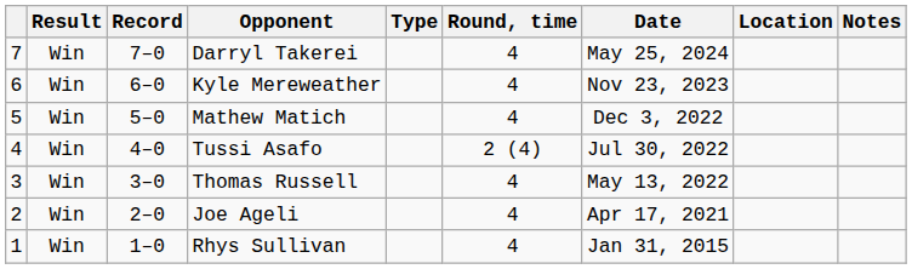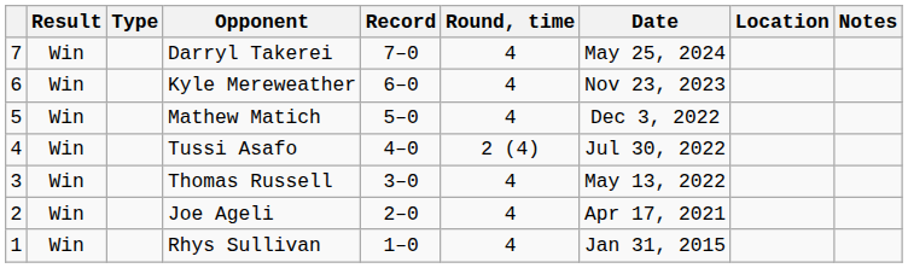 <table class="wikitable" style="text-align:center">
 <tr>
 <th></th>
 <th>Result</th>
+<th>Type</th>
+<th>Opponent</th>
 <th>Record</th>
-<th>Opponent</th>
-<th>Type</th>
 <th>Round, time</th>
 <th>Date</th>
 <th>Location</th>
 <th>Notes</th>
 </tr>
 <tr>
 <td>7</td>
 <td>Win</td>
+<td></td>
+<td style="text-align:left;">Darryl Takerei</td>
 <td>7–0</td>
-<td style="text-align:left;">Darryl Takerei</td>
-<td></td>
 <td>4</td>
 <td>May 25, 2024</td>
 <td style="text-align:left;"></td>
 <td></td>
 </tr>
 <tr>
 <td>6</td>
 <td>Win</td>
+<td></td>
+<td style="text-align:left;">Kyle Mereweather</td>
 <td>6–0</td>
-<td style="text-align:left;">Kyle Mereweather</td>
-<td></td>
 <td>4</td>
 <td>Nov 23, 2023</td>
 <td style="text-align:left;"></td>
 <td></td>
 </tr>
 <tr>
 <td>5</td>
 <td>Win</td>
+<td></td>
+<td style="text-align:left;">Mathew Matich</td>
 <td>5–0</td>
-<td style="text-align:left;">Mathew Matich</td>
-<td></td>
 <td>4</td>
 <td>Dec 3, 2022</td>
 <td style="text-align:left;"></td>
 <td></td>
 </tr>
 <tr>
 <td>4</td>
 <td>Win</td>
+<td></td>
+<td style="text-align:left;">Tussi Asafo</td>
 <td>4–0</td>
-<td style="text-align:left;">Tussi Asafo</td>
-<td></td>
 <td>2 (4)</td>
 <td>Jul 30, 2022</td>
 <td style="text-align:left;"></td>
 <td></td>
 </tr>
 <tr>
 <td>3</td>
 <td>Win</td>
+<td></td>
+<td style="text-align:left;">Thomas Russell</td>
 <td>3–0</td>
-<td style="text-align:left;">Thomas Russell</td>
-<td></td>
 <td>4</td>
 <td>May 13, 2022</td>
 <td style="text-align:left;"></td>
 <td></td>
 </tr>
 <tr>
 <td>2</td>
 <td>Win</td>
+<td></td>
+<td style="text-align:left;">Joe Ageli</td>
 <td>2–0</td>
-<td style="text-align:left;">Joe Ageli</td>
-<td></td>
 <td>4</td>
 <td>Apr 17, 2021</td>
 <td style="text-align:left;"></td>
 <td></td>
 </tr>
 <tr>
 <td>1</td>
 <td>Win</td>
+<td></td>
+<td style="text-align:left;">Rhys Sullivan</td>
 <td>1–0</td>
-<td style="text-align:left;">Rhys Sullivan</td>
-<td></td>
 <td>4</td>
 <td>Jan 31, 2015</td>
 <td style="text-align:left;"></td>
 <td></td>
 </tr>
 </table>
